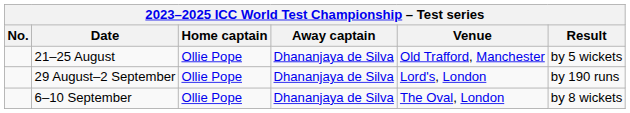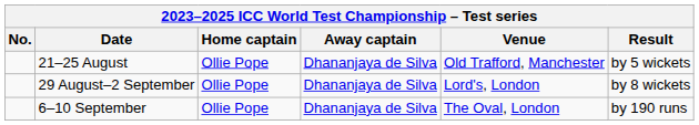 <table class="wikitable">
 <tr>
 <th colspan="9"><a href='#'>2023–2025 ICC World Test Championship</a> – Test series</th>
 </tr>
 <tr>
 <th>No.</th>
 <th>Date</th>
 <th>Home captain</th>
 <th>Away captain</th>
 <th>Venue</th>
 <th>Result</th>
 </tr>
 <tr>
 <td></td>
 <td>21–25 August</td>
 <td><a href='#'>Ollie Pope</a></td>
 <td><a href='#'>Dhananjaya de Silva</a></td>
 <td><a href='#'>Old Trafford</a>, <a href='#'>Manchester</a></td>
 <td> by 5 wickets</td>
 </tr>
 <tr>
 <td></td>
 <td>29 August–2 September</td>
 <td><a href='#'>Ollie Pope</a></td>
 <td><a href='#'>Dhananjaya de Silva</a></td>
 <td><a href='#'>Lord's</a>, <a href='#'>London</a></td>
-<td> by 190 runs</td>
+<td> by 8 wickets</td>
 </tr>
 <tr>
 <td></td>
 <td>6–10 September</td>
 <td><a href='#'>Ollie Pope</a></td>
 <td><a href='#'>Dhananjaya de Silva</a></td>
 <td><a href='#'>The Oval</a>, <a href='#'>London</a></td>
-<td> by 8 wickets</td>
+<td> by 190 runs</td>
 </tr>
 </table>
